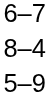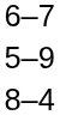 <table style="text-align:center">
 <tr>
 <th width=200></th>
 <th width=100></th>
 <th width=200></th>
 </tr>
 <tr>
 <td align=right></td>
 <td>6–7</td>
 <td align=left><strong></strong></td>
 </tr>
 <tr>
+<td align=right></td>
+<td>5–9</td>
+<td align=left><strong></strong></td>
+</tr>
+<tr>
 <td align=right><strong></strong></td>
 <td>8–4</td>
 <td align=left></td>
 </tr>
-<tr>
-<td align=right></td>
-<td>5–9</td>
-<td align=left><strong></strong></td>
-</tr>
 </table>
